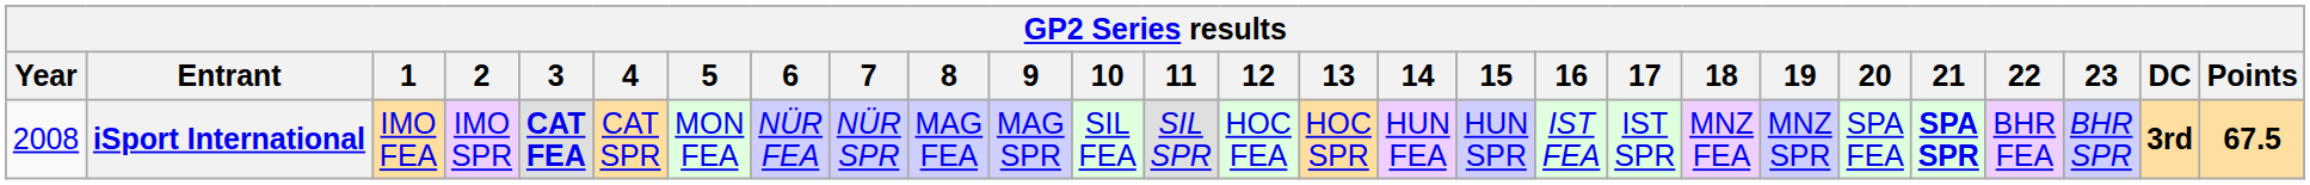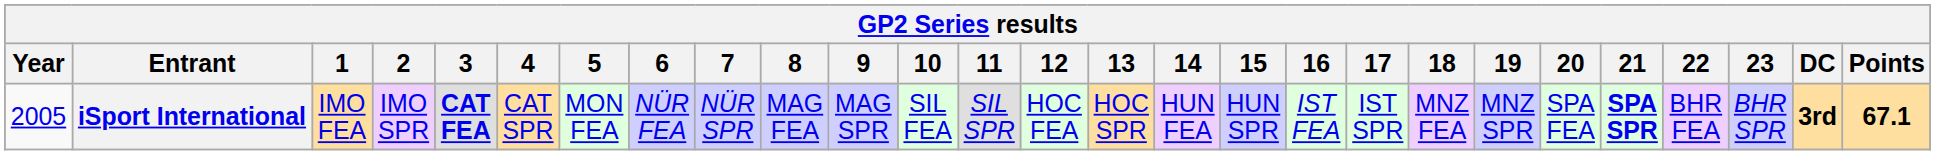 <table class="wikitable" style="text-align:center; font-size:85%">
 <tr>
 <th colspan=27><a href='#'>GP2 Series</a> results</th>
 </tr>
 <tr>
 <th>Year</th>
 <th>Entrant</th>
 <th>1</th>
 <th>2</th>
 <th>3</th>
 <th>4</th>
 <th>5</th>
 <th>6</th>
 <th>7</th>
 <th>8</th>
 <th>9</th>
 <th>10</th>
 <th>11</th>
 <th>12</th>
 <th>13</th>
 <th>14</th>
 <th>15</th>
 <th>16</th>
 <th>17</th>
 <th>18</th>
 <th>19</th>
 <th>20</th>
 <th>21</th>
 <th>22</th>
 <th>23</th>
 <th>DC</th>
 <th>Points</th>
 </tr>
 <tr>
-<td><a href='#'>2008</a></td>
+<td><a href='#'>2005</a></td>
 <th nowrap><a href='#'>iSport International</a></th>
 <td style="background:#ffdf9f;"><a href='#'>IMO<br>FEA</a><br></td>
 <td style="background:#efcfff;"><a href='#'>IMO<br>SPR</a><br></td>
 <td style="background:#dfdfdf;"><strong><a href='#'>CAT<br>FEA</a></strong><br></td>
 <td style="background:#ffdf9f;"><a href='#'>CAT<br>SPR</a><br></td>
 <td style="background:#dfffdf;"><a href='#'>MON<br>FEA</a><br></td>
 <td style="background:#cfcfff;"><em><a href='#'>NÜR<br>FEA</a></em><br></td>
 <td style="background:#cfcfff;"><em><a href='#'>NÜR<br>SPR</a></em><br></td>
 <td style="background:#cfcfff;"><a href='#'>MAG<br>FEA</a><br></td>
 <td style="background:#cfcfff;"><a href='#'>MAG<br>SPR</a><br></td>
 <td style="background:#dfffdf;"><a href='#'>SIL<br>FEA</a><br></td>
 <td style="background:#dfdfdf;"><em><a href='#'>SIL<br>SPR</a></em><br></td>
 <td style="background:#dfffdf;"><a href='#'>HOC<br>FEA</a><br></td>
 <td style="background:#ffdf9f;"><a href='#'>HOC<br>SPR</a><br></td>
 <td style="background:#efcfff;"><a href='#'>HUN<br>FEA</a><br></td>
 <td style="background:#cfcfff;"><a href='#'>HUN<br>SPR</a><br></td>
 <td style="background:#dfffdf;"><em><a href='#'>IST<br>FEA</a></em><br></td>
 <td style="background:#dfffdf;"><a href='#'>IST<br>SPR</a><br></td>
 <td style="background:#efcfff;"><a href='#'>MNZ<br>FEA</a><br></td>
 <td style="background:#cfcfff;"><a href='#'>MNZ<br>SPR</a><br></td>
 <td style="background:#dfffdf;"><a href='#'>SPA<br>FEA</a><br></td>
 <td style="background:#dfffdf;"><strong><a href='#'>SPA<br>SPR</a><br></strong></td>
 <td style="background:#efcfff;"><a href='#'>BHR<br>FEA</a><br></td>
 <td style="background:#cfcfff;"><em><a href='#'>BHR<br>SPR</a></em><br></td>
 <th style="background:#ffdf9f;">3rd</th>
-<th style="background:#ffdf9f;">67.5</th>
+<th style="background:#ffdf9f;">67.1</th>
 </tr>
 </table>
